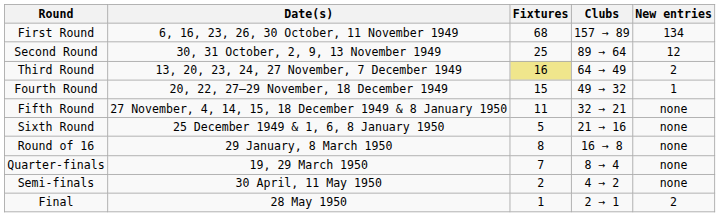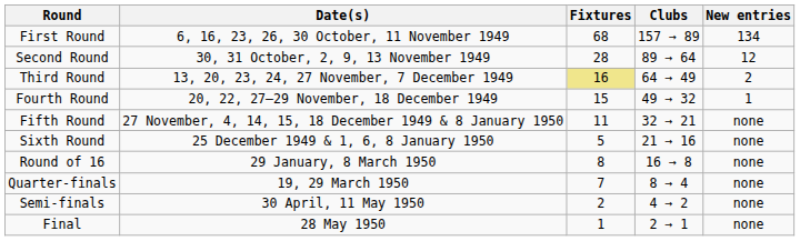 <table class="wikitable" style="text-align:center">
 <tr>
 <th>Round</th>
 <th>Date(s)</th>
 <th>Fixtures</th>
 <th>Clubs</th>
 <th>New entries</th>
 </tr>
 <tr>
 <td>First Round</td>
 <td>6, 16, 23, 26, 30 October, 11 November 1949</td>
 <td>68</td>
 <td>157 → 89</td>
 <td>134</td>
 </tr>
 <tr>
 <td>Second Round</td>
 <td>30, 31 October, 2, 9, 13 November 1949</td>
-<td>25</td>
+<td>28</td>
 <td>89 → 64</td>
 <td>12</td>
 </tr>
 <tr>
 <td>Third Round</td>
 <td>13, 20, 23, 24, 27 November, 7 December 1949</td>
 <td style="background: khaki;">16</td>
 <td>64 → 49</td>
 <td>2</td>
 </tr>
 <tr>
 <td>Fourth Round</td>
 <td>20, 22, 27–29 November, 18 December 1949</td>
 <td>15</td>
 <td>49 → 32</td>
 <td>1</td>
 </tr>
 <tr>
 <td>Fifth Round</td>
 <td>27 November, 4, 14, 15, 18 December 1949 & 8 January 1950</td>
 <td>11</td>
 <td>32 → 21</td>
 <td>none</td>
 </tr>
 <tr>
 <td>Sixth Round</td>
 <td>25 December 1949 & 1, 6, 8 January 1950</td>
 <td>5</td>
 <td>21 → 16</td>
 <td>none</td>
 </tr>
 <tr>
 <td>Round of 16</td>
 <td>29 January, 8 March 1950</td>
 <td>8</td>
 <td>16 → 8</td>
 <td>none</td>
 </tr>
 <tr>
 <td>Quarter-finals</td>
 <td>19, 29 March 1950</td>
 <td>7</td>
 <td>8 → 4</td>
 <td>none</td>
 </tr>
 <tr>
 <td>Semi-finals</td>
 <td>30 April, 11 May 1950</td>
 <td>2</td>
 <td>4 → 2</td>
 <td>none</td>
 </tr>
 <tr>
 <td>Final</td>
 <td>28 May 1950</td>
 <td>1</td>
 <td>2 → 1</td>
-<td>2</td>
+<td>none</td>
 </tr>
 </table>
